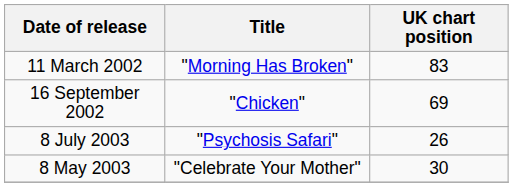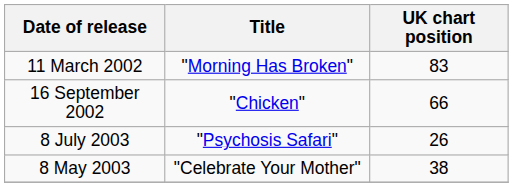 <table class="wikitable" style="text-align:center">
 <tr>
 <th width=140>Date of release</th>
 <th width=180>Title</th>
 <th width=120>UK chart position</th>
 </tr>
 <tr>
 <td>11 March 2002</td>
 <td>"<a href='#'>Morning Has Broken</a>"</td>
 <td>83</td>
 </tr>
 <tr>
 <td>16 September 2002</td>
 <td>"<a href='#'>Chicken</a>"</td>
-<td>69</td>
+<td>66</td>
 </tr>
 <tr>
 <td>8 July 2003</td>
 <td>"<a href='#'>Psychosis Safari</a>"</td>
 <td>26</td>
 </tr>
 <tr>
 <td>8 May 2003</td>
 <td>"Celebrate Your Mother"</td>
-<td>30</td>
+<td>38</td>
 </tr>
 <tr>
 </tr>
 </table>
